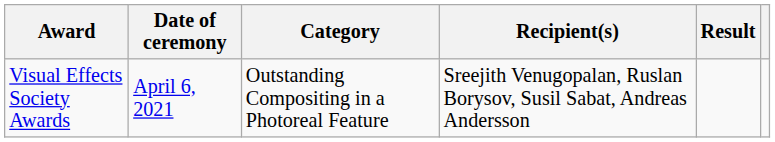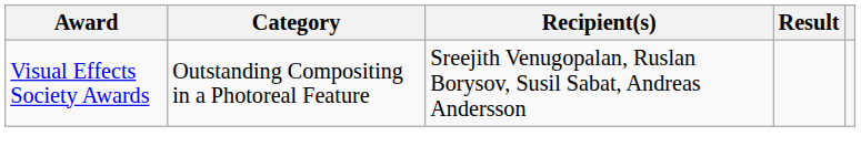 <table class="wikitable sortable plainrowheaders">
 <tr>
 <th scope="col">Award</th>
-<th scope="col">Date of ceremony</th>
 <th scope="col">Category</th>
 <th scope="col">Recipient(s)</th>
 <th scope="col">Result</th>
 <th scope="col" class="unsortable"></th>
 </tr>
 <tr>
 <td><a href='#'>Visual Effects Society Awards</a></td>
-<td><a href='#'>April 6, 2021</a></td>
 <td>Outstanding Compositing in a Photoreal Feature</td>
 <td>Sreejith Venugopalan, Ruslan Borysov, Susil Sabat, Andreas Andersson</td>
 <td></td>
 <td></td>
 </tr>
 </table>
